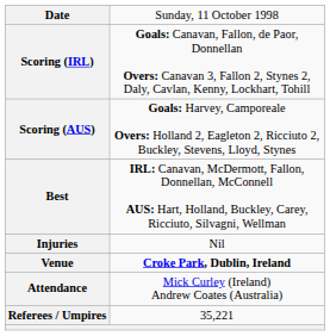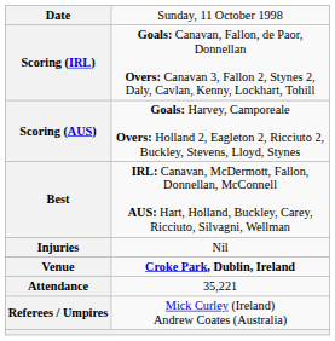 <table class="wikitable">
 <tr>
 <th>Date</th>
 <td style="width:275px; text-align:center;">Sunday, 11 October 1998</td>
 </tr>
 <tr>
 <th>Scoring (<a href='#'>IRL</a>)</th>
 <td style="width:275px; text-align:center;"><strong>Goals:</strong> Canavan, Fallon, de Paor, Donnellan <br><br><strong>Overs:</strong> Canavan 3, Fallon 2, Stynes 2, Daly, Cavlan, Kenny, Lockhart, Tohill</td>
 </tr>
 <tr>
 <th>Scoring (<a href='#'>AUS</a>)</th>
 <td style="width:275px; text-align:center;"><strong>Goals:</strong> Harvey, Camporeale <br><br><strong>Overs:</strong> Holland 2, Eagleton 2, Ricciuto 2, Buckley, Stevens, Lloyd, Stynes</td>
 </tr>
 <tr>
 <th>Best</th>
 <td style="width:275px; text-align:center;"><strong>IRL:</strong> Canavan, McDermott, Fallon, Donnellan, McConnell <br><br><strong>AUS:</strong> Hart, Holland, Buckley, Carey, Ricciuto, Silvagni, Wellman</td>
 </tr>
 <tr>
 <th>Injuries</th>
 <td style="width:275px; text-align:center;">Nil</td>
 </tr>
 <tr>
 <th>Venue</th>
 <td style="width:275px; text-align:center;"><strong><a href='#'>Croke Park</a>, Dublin, Ireland</strong></td>
 </tr>
 <tr>
 <th>Attendance</th>
-<td style="width:275px; text-align:center;"><a href='#'>Mick Curley</a> (Ireland)<br>Andrew Coates (Australia)</td>
+<td style="width:275px; text-align:center;">35,221</td>
 </tr>
 <tr>
 <th>Referees / Umpires</th>
-<td style="width:275px; text-align:center;">35,221</td>
+<td style="width:275px; text-align:center;"><a href='#'>Mick Curley</a> (Ireland)<br>Andrew Coates (Australia)</td>
 </tr>
 <tr>
 <th colspan="2"></th>
 </tr>
 </table>
